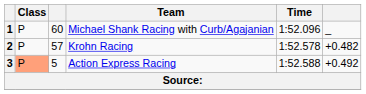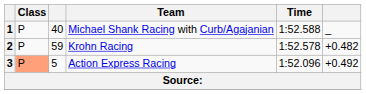 <table class="wikitable">
 <tr>
 <th scope="col"></th>
 <th scope="col">Class</th>
 <th scope="col"></th>
 <th scope="col">Team</th>
 <th scope="col">Time</th>
 <th scope="col"></th>
 </tr>
 <tr>
 <th scope="row">1</th>
 <td>P</td>
-<td>60</td>
+<td>40</td>
 <td><a href='#'>Michael Shank Racing</a> with <a href='#'>Curb/Agajanian</a></td>
-<td>1:52.096</td>
+<td>1:52.588</td>
 <td>_</td>
 </tr>
 <tr>
 <th scope="row">2</th>
 <td>P</td>
-<td>57</td>
+<td>59</td>
 <td><a href='#'>Krohn Racing</a></td>
 <td>1:52.578</td>
 <td>+0.482</td>
 </tr>
 <tr>
 <th scope="row">3</th>
 <td style="background: lightsalmon;">P</td>
 <td>5</td>
 <td><a href='#'>Action Express Racing</a></td>
-<td>1:52.588</td>
+<td>1:52.096</td>
 <td>+0.492</td>
 </tr>
 <tr>
 <th colspan="6">Source:</th>
 </tr>
 <tr>
 </tr>
 </table>
